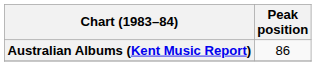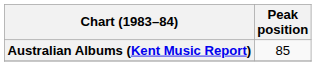 <table class="wikitable sortable plainrowheaders" style="text-align:center">
 <tr>
 <th scope="col">Chart (1983–84)</th>
 <th scope="col">Peak<br>position</th>
 </tr>
 <tr>
 <th scope="row">Australian Albums (<a href='#'>Kent Music Report</a>)</th>
-<td>86</td>
+<td>85</td>
 </tr>
 <tr>
 </tr>
 <tr>
 </tr>
 <tr>
 </tr>
 <tr>
 </tr>
 </table>
